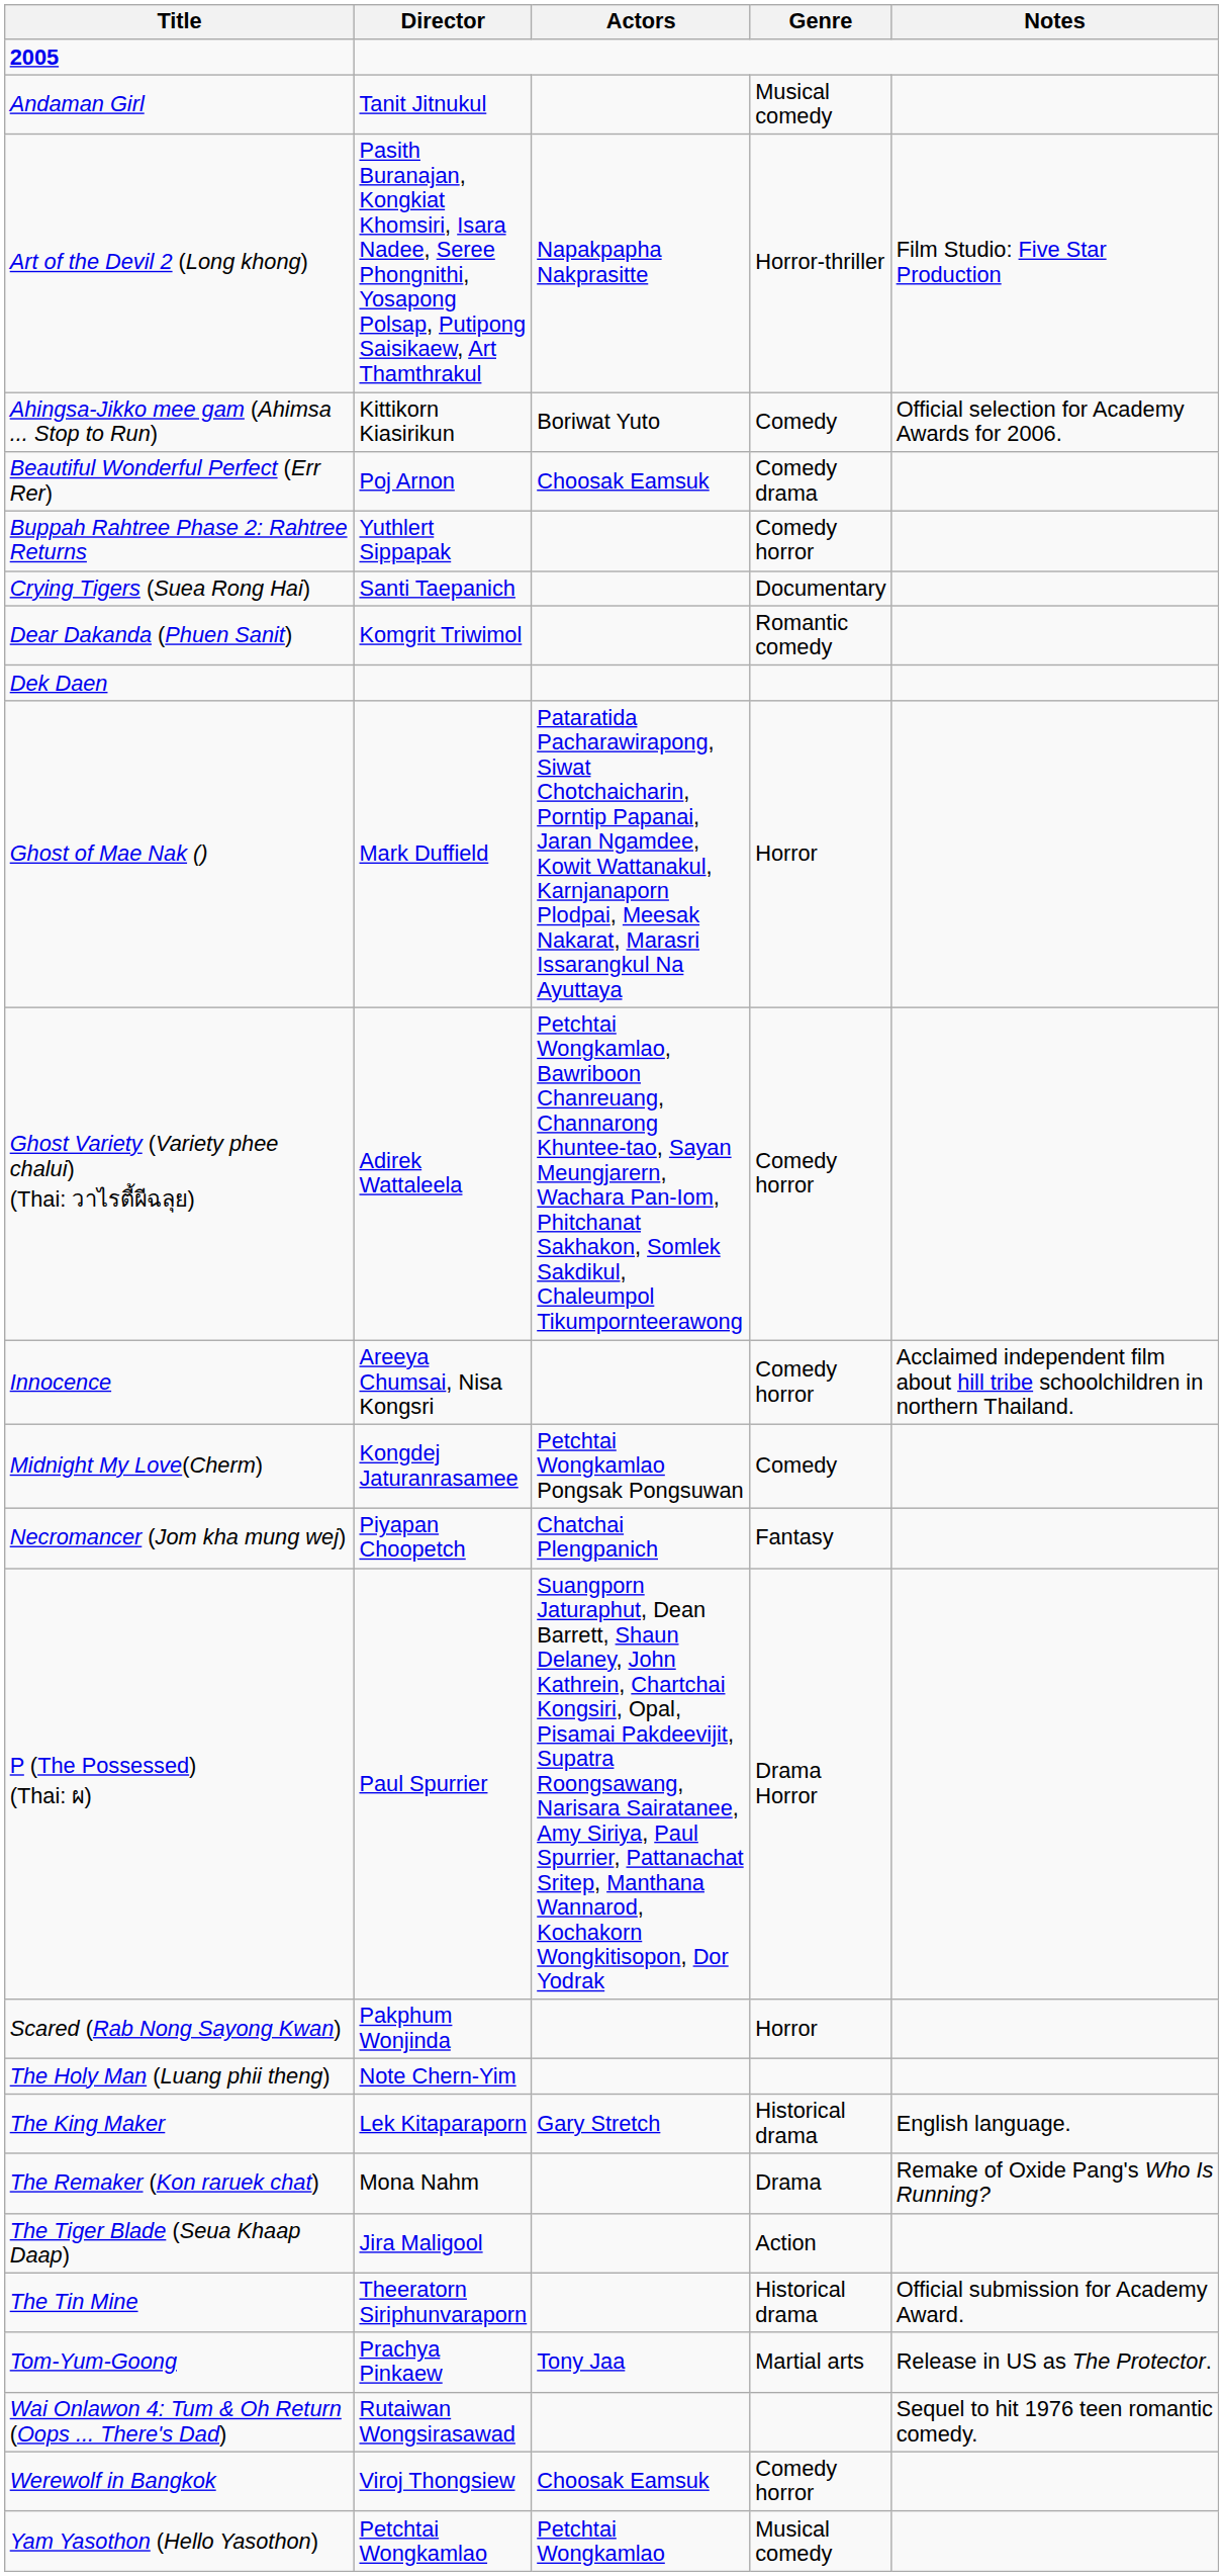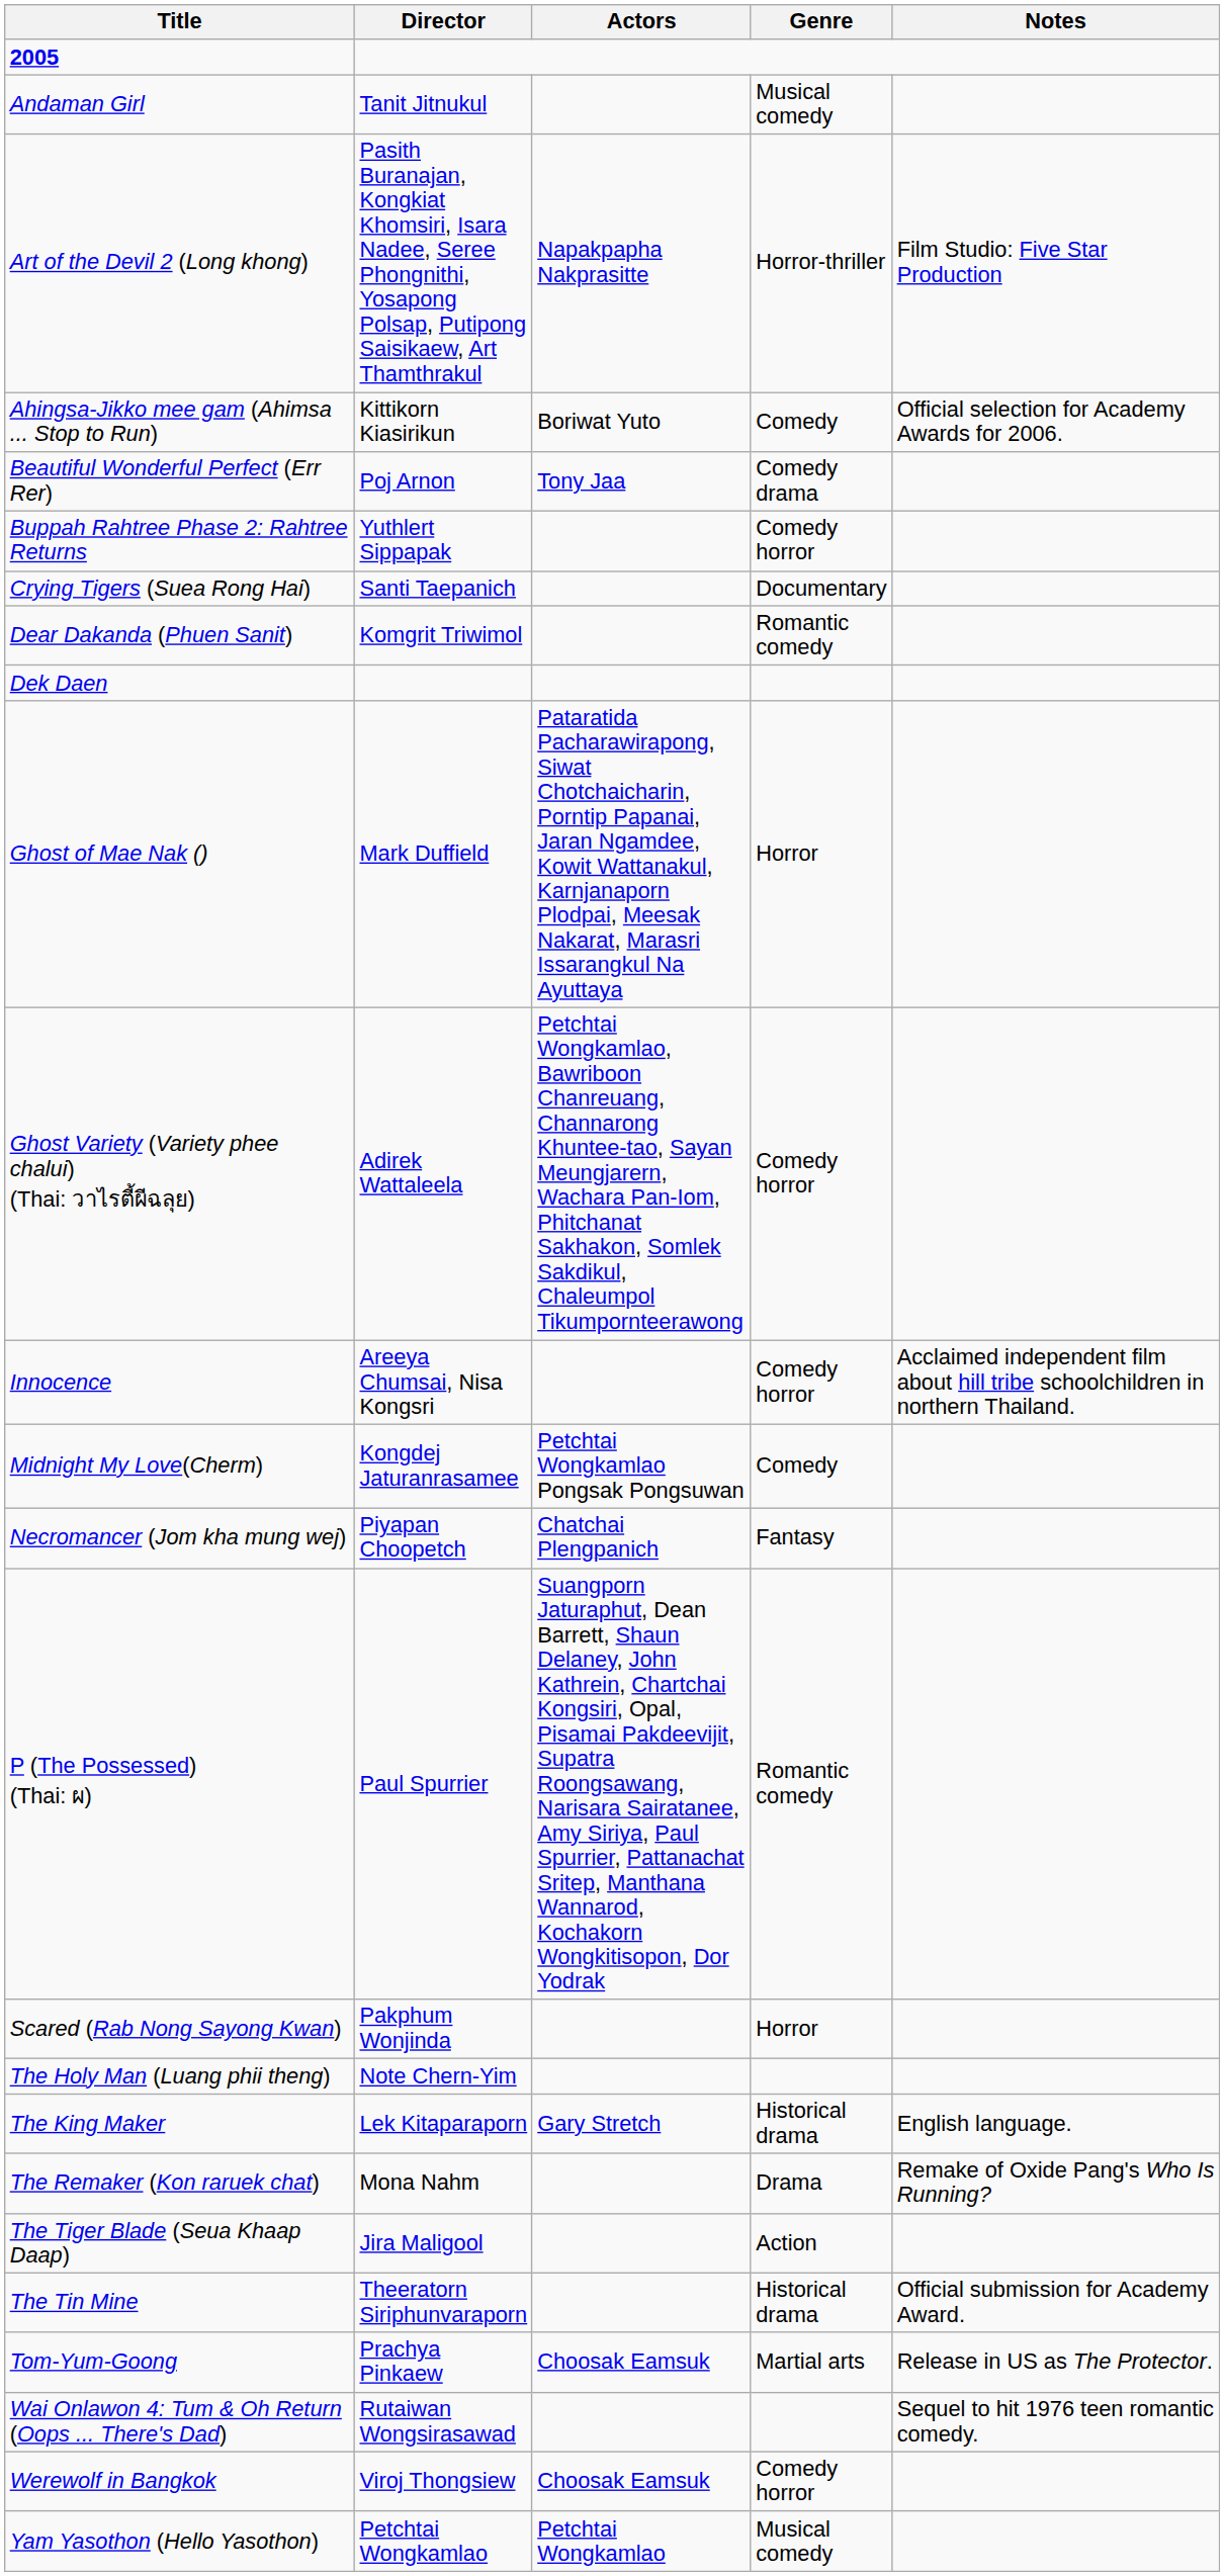 <table class="wikitable" style="width:100%;">
 <tr>
 <th style="width:30%;">Title</th>
 <th style="width:14%;">Director</th>
 <th style="width:18%;">Actors</th>
 <th style="width:10%;">Genre</th>
 <th style="width:28%;">Notes</th>
 </tr>
 <tr>
 <td><strong><a href='#'>2005</a></strong></td>
 </tr>
 <tr>
 <td><em><a href='#'>Andaman Girl</a></em></td>
 <td><a href='#'>Tanit Jitnukul</a></td>
 <td></td>
 <td>Musical comedy</td>
 <td></td>
 </tr>
 <tr>
 <td><em><a href='#'>Art of the Devil 2</a></em> (<em>Long khong</em>)</td>
 <td><a href='#'>Pasith Buranajan</a>, <a href='#'>Kongkiat Khomsiri</a>, <a href='#'>Isara Nadee</a>, <a href='#'>Seree Phongnithi</a>, <a href='#'>Yosapong Polsap</a>, <a href='#'>Putipong Saisikaew</a>, <a href='#'>Art Thamthrakul</a></td>
 <td><a href='#'>Napakpapha Nakprasitte</a></td>
 <td>Horror-thriller</td>
 <td>Film Studio: <a href='#'>Five Star Production</a></td>
 </tr>
 <tr>
 <td><em><a href='#'>Ahingsa-Jikko mee gam</a></em> (<em>Ahimsa ... Stop to Run</em>)</td>
 <td>Kittikorn Kiasirikun</td>
 <td>Boriwat Yuto</td>
 <td>Comedy</td>
 <td>Official selection for Academy Awards for 2006.</td>
 </tr>
 <tr>
 <td><em><a href='#'>Beautiful Wonderful Perfect</a></em> (<em>Err Rer</em>)</td>
 <td><a href='#'>Poj Arnon</a></td>
-<td><a href='#'>Choosak Eamsuk</a></td>
+<td><a href='#'>Tony Jaa</a></td>
 <td>Comedy drama</td>
 <td></td>
 </tr>
 <tr>
 <td><em><a href='#'>Buppah Rahtree Phase 2: Rahtree Returns</a></em></td>
 <td><a href='#'>Yuthlert Sippapak</a></td>
 <td></td>
 <td>Comedy horror</td>
 <td></td>
 </tr>
 <tr>
 <td><em><a href='#'>Crying Tigers</a></em> (<em>Suea Rong Hai</em>)</td>
 <td><a href='#'>Santi Taepanich</a></td>
 <td></td>
 <td>Documentary</td>
 <td></td>
 </tr>
 <tr>
 <td><em><a href='#'>Dear Dakanda</a></em> (<em><a href='#'>Phuen Sanit</a></em>)</td>
 <td><a href='#'>Komgrit Triwimol</a></td>
 <td></td>
 <td>Romantic comedy</td>
 <td></td>
 </tr>
 <tr>
 <td><em><a href='#'>Dek Daen</a></em></td>
 <td></td>
 <td></td>
 <td></td>
 <td></td>
 </tr>
 <tr>
 <td><em><a href='#'>Ghost of Mae Nak</a> ()</em></td>
 <td><a href='#'>Mark Duffield</a></td>
 <td><a href='#'>Pataratida Pacharawirapong</a>, <a href='#'>Siwat Chotchaicharin</a>, <a href='#'>Porntip Papanai</a>, <a href='#'>Jaran Ngamdee</a>, <a href='#'>Kowit Wattanakul</a>, <a href='#'>Karnjanaporn Plodpai</a>, <a href='#'>Meesak Nakarat</a>, <a href='#'>Marasri Issarangkul Na Ayuttaya</a></td>
 <td>Horror</td>
 <td></td>
 </tr>
 <tr>
 <td><em><a href='#'>Ghost Variety</a></em> (<em>Variety phee chalui</em>)<br>(Thai: วาไรตี้ผีฉลุย)</td>
 <td><a href='#'>Adirek Wattaleela</a></td>
 <td><a href='#'>Petchtai Wongkamlao</a>, <a href='#'>Bawriboon Chanreuang</a>, <a href='#'>Channarong Khuntee-tao</a>, <a href='#'>Sayan Meungjarern</a>, <a href='#'>Wachara Pan-Iom</a>, <a href='#'>Phitchanat Sakhakon</a>, <a href='#'>Somlek Sakdikul</a>, <a href='#'>Chaleumpol Tikumpornteerawong</a></td>
 <td>Comedy horror</td>
 <td></td>
 </tr>
 <tr>
 <td><em><a href='#'>Innocence</a></em></td>
 <td><a href='#'>Areeya Chumsai</a>, Nisa Kongsri</td>
 <td></td>
 <td>Comedy horror</td>
 <td>Acclaimed independent film about <a href='#'>hill tribe</a> schoolchildren in northern Thailand.</td>
 </tr>
 <tr>
 <td><em><a href='#'>Midnight My Love</a></em>(<em>Cherm</em>)</td>
 <td><a href='#'>Kongdej Jaturanrasamee</a></td>
 <td><a href='#'>Petchtai Wongkamlao</a> Pongsak Pongsuwan</td>
 <td>Comedy</td>
 <td></td>
 </tr>
 <tr>
 <td><em><a href='#'>Necromancer</a></em> (<em>Jom kha mung wej</em>)</td>
 <td><a href='#'>Piyapan Choopetch</a></td>
 <td><a href='#'>Chatchai Plengpanich</a></td>
 <td>Fantasy</td>
 <td></td>
 </tr>
 <tr>
 <td><a href='#'>P</a> (<a href='#'>The Possessed</a>)<br>(Thai: ผ)</td>
 <td><a href='#'>Paul Spurrier</a></td>
 <td><a href='#'>Suangporn Jaturaphut</a>, Dean Barrett, <a href='#'>Shaun Delaney</a>, <a href='#'>John Kathrein</a>, <a href='#'>Chartchai Kongsiri</a>, Opal, <a href='#'>Pisamai Pakdeevijit</a>, <a href='#'>Supatra Roongsawang</a>, <a href='#'>Narisara Sairatanee</a>, <a href='#'>Amy Siriya</a>, <a href='#'>Paul Spurrier</a>, <a href='#'>Pattanachat Sritep</a>, <a href='#'>Manthana Wannarod</a>, <a href='#'>Kochakorn Wongkitisopon</a>, <a href='#'>Dor Yodrak</a></td>
-<td>Drama Horror</td>
+<td>Romantic comedy</td>
 <td></td>
 </tr>
 <tr>
 <td><em>Scared</em> (<em><a href='#'>Rab Nong Sayong Kwan</a></em>)</td>
 <td><a href='#'>Pakphum Wonjinda</a></td>
 <td></td>
 <td>Horror</td>
 <td></td>
 </tr>
 <tr>
 <td><em><a href='#'>The Holy Man</a></em> (<em>Luang phii theng</em>)</td>
 <td><a href='#'>Note Chern-Yim</a></td>
 <td></td>
 <td></td>
 <td></td>
 </tr>
 <tr>
 <td><em><a href='#'>The King Maker</a></em></td>
 <td><a href='#'>Lek Kitaparaporn</a></td>
 <td><a href='#'>Gary Stretch</a></td>
 <td>Historical drama</td>
 <td>English language.</td>
 </tr>
 <tr>
 <td><em><a href='#'>The Remaker</a></em> (<em><a href='#'>Kon raruek chat</a></em>)</td>
 <td>Mona Nahm</td>
 <td></td>
 <td>Drama</td>
 <td>Remake of Oxide Pang's <em>Who Is Running?</em></td>
 </tr>
 <tr>
 <td><em><a href='#'>The Tiger Blade</a></em> (<em>Seua Khaap Daap</em>)</td>
 <td><a href='#'>Jira Maligool</a></td>
 <td></td>
 <td>Action</td>
 <td></td>
 </tr>
 <tr>
 <td><em><a href='#'>The Tin Mine</a></em></td>
 <td><a href='#'>Theeratorn Siriphunvaraporn</a></td>
 <td></td>
 <td>Historical drama</td>
 <td>Official submission for Academy Award.</td>
 </tr>
 <tr>
 <td><em><a href='#'>Tom-Yum-Goong</a></em></td>
 <td><a href='#'>Prachya Pinkaew</a></td>
-<td><a href='#'>Tony Jaa</a></td>
+<td><a href='#'>Choosak Eamsuk</a></td>
 <td>Martial arts</td>
 <td>Release in US as <em>The Protector</em>.</td>
 </tr>
 <tr>
 <td><em><a href='#'>Wai Onlawon 4: Tum & Oh Return</a></em> (<em><a href='#'>Oops ... There's Dad</a></em>)</td>
 <td><a href='#'>Rutaiwan Wongsirasawad</a></td>
 <td></td>
 <td></td>
 <td>Sequel to hit 1976 teen romantic comedy.</td>
 </tr>
 <tr>
 <td><em><a href='#'>Werewolf in Bangkok</a></em></td>
 <td><a href='#'>Viroj Thongsiew</a></td>
 <td><a href='#'>Choosak Eamsuk</a></td>
 <td>Comedy horror</td>
 <td></td>
 </tr>
 <tr>
 <td><em><a href='#'>Yam Yasothon</a></em> (<em>Hello Yasothon</em>)</td>
 <td><a href='#'>Petchtai Wongkamlao</a></td>
 <td><a href='#'>Petchtai Wongkamlao</a></td>
 <td>Musical comedy</td>
 <td></td>
 </tr>
 </table>
